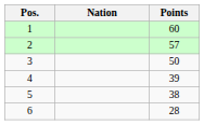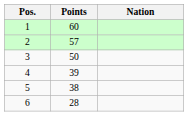 <table class="wikitable gauche" cellspacing="1" style="width:300px;">
 <tr style="background:#efefef; text-align:center;">
 <th style="width:70px;">Pos.</th>
+<th style="width:70px;">Points</th>
 <th>Nation</th>
-<th style="width:70px;">Points</th>
 </tr>
 <tr style="vertical-align:top; text-align:center; background:#ccffcc;">
 <td>1</td>
+<td>60</td>
 <td style="text-align:left;"></td>
-<td>60</td>
 </tr>
 <tr style="vertical-align:top; text-align:center; background:#ccffcc;">
 <td>2</td>
+<td>57</td>
 <td style="text-align:left;"></td>
-<td>57</td>
 </tr>
 <tr style="vertical-align:top; text-align:center;">
 <td>3</td>
+<td>50</td>
 <td style="text-align:left;"></td>
-<td>50</td>
 </tr>
 <tr style="vertical-align:top; text-align:center;">
 <td>4</td>
+<td>39</td>
 <td style="text-align:left;"></td>
-<td>39</td>
 </tr>
 <tr style="vertical-align:top; text-align:center;">
 <td>5</td>
+<td>38</td>
 <td style="text-align:left;"></td>
-<td>38</td>
 </tr>
 <tr style="vertical-align:top; text-align:center;">
 <td>6</td>
+<td>28</td>
 <td style="text-align:left;"></td>
-<td>28</td>
 </tr>
 </table>
